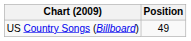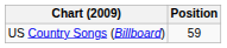 <table class="wikitable sortable">
 <tr>
 <th scope="col">Chart (2009)</th>
 <th scope="col">Position</th>
 </tr>
 <tr>
 <td>US <a href='#'>Country Songs</a> (<em><a href='#'>Billboard</a></em>)</td>
-<td align="center">49</td>
+<td align="center">59</td>
 </tr>
 </table>
